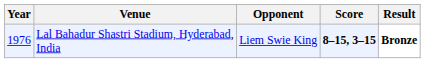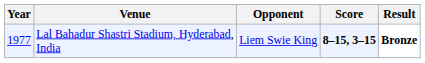 <table class="sortable wikitable" style="font-size: 90%;">
 <tr>
 <th>Year</th>
 <th>Venue</th>
 <th>Opponent</th>
 <th>Score</th>
 <th>Result</th>
 </tr>
 <tr style="background:#ECF2FF">
-<td align="center"><a href='#'>1976</a></td>
+<td align="center"><a href='#'>1977</a></td>
 <td align="left"><a href='#'>Lal Bahadur Shastri Stadium, Hyderabad</a>, <br> <a href='#'>India</a></td>
 <td align="left"> <a href='#'>Liem Swie King</a></td>
 <td align="left"><strong>8–15, 3–15</strong></td>
 <td style="text-align:left; background:white"> <strong>Bronze</strong></td>
 </tr>
 </table>
